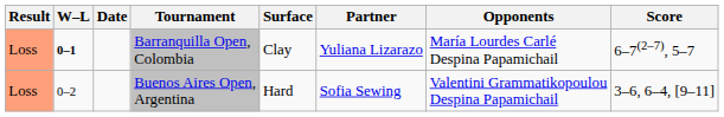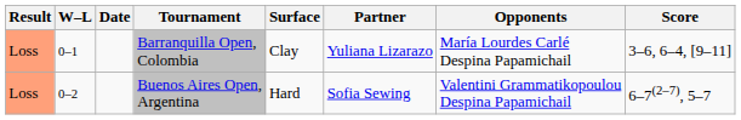 <table class="sortable wikitable">
 <tr>
 <th>Result</th>
 <th class="unsortable">W–L</th>
 <th>Date</th>
 <th>Tournament</th>
 <th>Surface</th>
 <th>Partner</th>
 <th>Opponents</th>
 <th class="unsortable">Score</th>
 </tr>
 <tr>
 <td style=background:#FFA07A>Loss</td>
-<td><strong><small>0–1</small></strong></td>
+<td><small>0–1</small></td>
 <td><a href='#'></a></td>
 <td bgcolor=silver><a href='#'>Barranquilla Open</a>, <br>Colombia</td>
 <td>Clay</td>
 <td> <a href='#'>Yuliana Lizarazo</a></td>
 <td> <a href='#'>María Lourdes Carlé</a> <br>  Despina Papamichail</td>
-<td>6–7<sup>(2–7)</sup>, 5–7</td>
+<td>3–6, 6–4, [9–11]</td>
 </tr>
 <tr>
 <td style=background:#ffa07a;>Loss</td>
 <td><small>0–2</small></td>
 <td><a href='#'></a></td>
 <td bgcolor=silver><a href='#'>Buenos Aires Open</a>, <br>Argentina</td>
 <td>Hard</td>
 <td> <a href='#'>Sofia Sewing</a></td>
 <td> <a href='#'>Valentini Grammatikopoulou</a> <br>  <a href='#'>Despina Papamichail</a></td>
-<td>3–6, 6–4, [9–11]</td>
+<td>6–7<sup>(2–7)</sup>, 5–7</td>
 </tr>
 </table>
